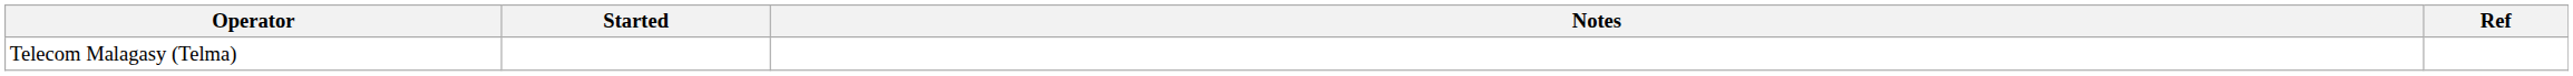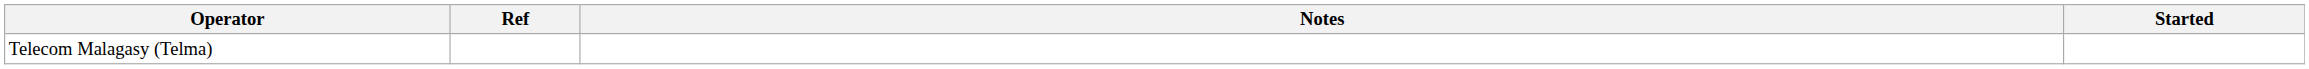 <table class="wikitable" style="background: #FFFFFF; width: 100%; white-space: normal;">
 <tr>
 <th scope="col" width="100px">Operator</th>
+<th scope="col" width="20px">Ref</th>
+<th scope="col" width="350px">Notes</th>
 <th scope="col" width="20px">Started</th>
-<th scope="col" width="350px">Notes</th>
-<th scope="col" width="20px">Ref</th>
 </tr>
 <tr>
 <td>Telecom Malagasy (Telma)</td>
 <td></td>
 <td></td>
 <td></td>
 </tr>
 </table>
